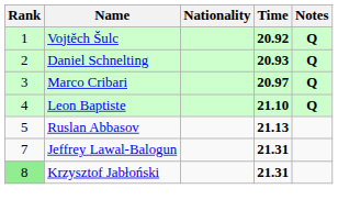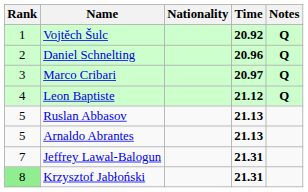 <table class="wikitable sortable" style="text-align:center">
 <tr>
 <th>Rank</th>
 <th>Name</th>
 <th>Nationality</th>
 <th>Time</th>
 <th>Notes</th>
 </tr>
 <tr bgcolor=ccffcc>
 <td>1</td>
 <td align=left><a href='#'>Vojtěch Šulc</a></td>
 <td align=left></td>
 <td><strong>20.92</strong></td>
 <td><strong>Q</strong></td>
 </tr>
 <tr bgcolor=ccffcc>
 <td>2</td>
 <td align=left><a href='#'>Daniel Schnelting</a></td>
 <td align=left></td>
-<td><strong>20.93</strong></td>
+<td><strong>20.96</strong></td>
 <td><strong>Q</strong></td>
 </tr>
 <tr bgcolor=ccffcc>
 <td>3</td>
 <td align=left><a href='#'>Marco Cribari</a></td>
 <td align=left></td>
 <td><strong>20.97</strong></td>
 <td><strong>Q</strong></td>
 </tr>
 <tr bgcolor=ccffcc>
 <td>4</td>
 <td align=left><a href='#'>Leon Baptiste</a></td>
 <td align=left></td>
-<td><strong>21.10</strong></td>
+<td><strong>21.12</strong></td>
 <td><strong>Q</strong></td>
 </tr>
 <tr>
 <td>5</td>
 <td align=left><a href='#'>Ruslan Abbasov</a></td>
+<td align=left></td>
+<td><strong>21.13</strong></td>
+<td></td>
+</tr>
+<tr>
+<td>5</td>
+<td align=left><a href='#'>Arnaldo Abrantes</a></td>
 <td align=left></td>
 <td><strong>21.13</strong></td>
 <td></td>
 </tr>
 <tr>
 <td>7</td>
 <td align=left><a href='#'>Jeffrey Lawal-Balogun</a></td>
 <td align=left></td>
 <td><strong>21.31</strong></td>
 <td></td>
 </tr>
 <tr>
 <td style="background: lightgreen;">8</td>
 <td align=left><a href='#'>Krzysztof Jabłoński</a></td>
 <td align=left></td>
 <td><strong>21.31</strong></td>
 <td></td>
 </tr>
 </table>
